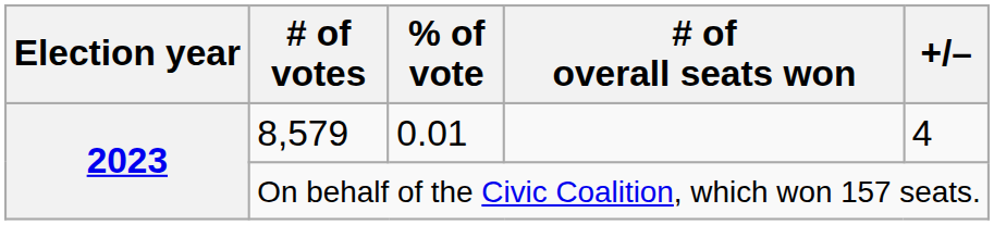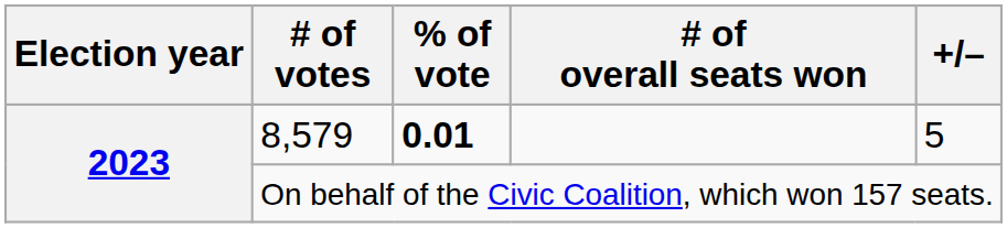 <table class=wikitable>
 <tr>
 <th>Election year</th>
 <th># of<br>votes</th>
 <th>% of<br>vote</th>
 <th># of<br>overall seats won</th>
 <th>+/–</th>
 </tr>
 <tr>
 <th rowspan="2"><a href='#'>2023</a></th>
 <td>8,579</td>
-<td>0.01</td>
+<td><strong>0.01</strong></td>
 <td></td>
-<td> 4</td>
+<td> 5</td>
 </tr>
 <tr>
 <td colspan=7><small>On behalf of the <a href='#'>Civic Coalition</a>, which won 157 seats.</small></td>
 </tr>
 </table>
